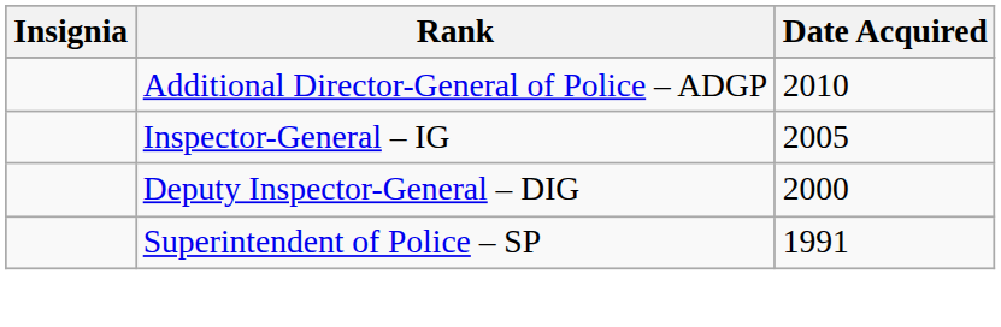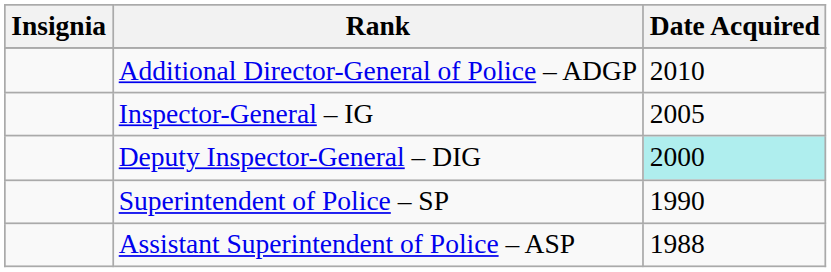 <table class="wikitable">
 <tr>
 <th>Insignia</th>
 <th>Rank</th>
 <th>Date Acquired</th>
 </tr>
 <tr>
 </tr>
 <tr>
 </tr>
 <tr>
 <td></td>
 <td><a href='#'>Additional Director-General of Police</a> – ADGP</td>
 <td>2010</td>
 </tr>
 <tr>
 <td></td>
 <td><a href='#'>Inspector-General</a> – IG</td>
 <td>2005</td>
 </tr>
 <tr>
 <td></td>
 <td><a href='#'>Deputy Inspector-General</a> – DIG</td>
-<td>2000</td>
+<td style="background: paleturquoise;">2000</td>
 </tr>
 <tr>
 <td></td>
 <td><a href='#'>Superintendent of Police</a> – SP</td>
-<td>1991</td>
+<td>1990</td>
+</tr>
+<tr>
+<td></td>
+<td><a href='#'>Assistant Superintendent of Police</a> – ASP</td>
+<td>1988</td>
 </tr>
 </table>
